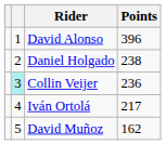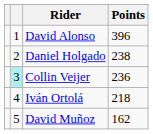 <table class="wikitable" style="font-size: 95%;">
 <tr>
 <th></th>
 <th></th>
 <th>Rider</th>
 <th>Points</th>
 </tr>
 <tr>
 <td></td>
 <td align=center>1</td>
 <td> <a href='#'>David Alonso</a></td>
 <td align=left>396</td>
 </tr>
 <tr>
 <td></td>
 <td align=center>2</td>
 <td> <a href='#'>Daniel Holgado</a></td>
 <td align=left>238</td>
 </tr>
 <tr>
 <td></td>
 <td align=center style="background: paleturquoise;">3</td>
 <td> <a href='#'>Collin Veijer</a></td>
 <td align=left>236</td>
 </tr>
 <tr>
 <td></td>
 <td align=center>4</td>
 <td> <a href='#'>Iván Ortolá</a></td>
-<td align=left>217</td>
+<td align=left>218</td>
 </tr>
 <tr>
 <td></td>
 <td align=center>5</td>
 <td> <a href='#'>David Muñoz</a></td>
 <td align=left>162</td>
 </tr>
 </table>
